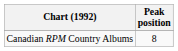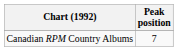 <table class="wikitable">
 <tr>
 <th>Chart (1992)</th>
 <th>Peak<br>position</th>
 </tr>
 <tr>
 </tr>
 <tr>
 </tr>
 <tr>
 <td>Canadian <em>RPM</em> Country Albums</td>
-<td align="center">8</td>
+<td align="center">7</td>
 </tr>
 </table>
